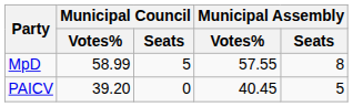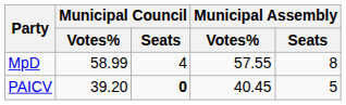 <table class="wikitable sortable" style=text-align:right>
 <tr>
 <th rowspan=2>Party</th>
 <th colspan=2>Municipal Council</th>
 <th colspan=2>Municipal Assembly</th>
 </tr>
 <tr>
 <th>Votes%</th>
 <th>Seats</th>
 <th>Votes%</th>
 <th>Seats</th>
 </tr>
 <tr>
 <td align=left><a href='#'>MpD</a></td>
 <td>58.99</td>
-<td>5</td>
+<td>4</td>
 <td>57.55</td>
 <td>8</td>
 </tr>
 <tr>
 <td align=left><a href='#'>PAICV</a></td>
 <td>39.20</td>
-<td>0</td>
+<td><strong>0</strong></td>
 <td>40.45</td>
 <td>5</td>
 </tr>
 </table>
